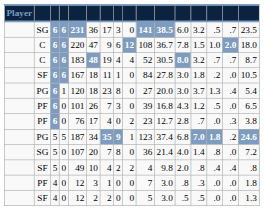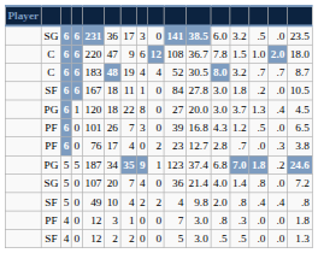 <table class="wikitable sortable" style="font-size: 95%; text-align:right;">
 <tr>
 <th style="background:#0C2340; color:#7D9CC0; border-top:#7D9CC0 3px solid; border-bottom:#7D9CC0 3px solid;">Player</th>
 <th style="background:#0C2340; color:#7D9CC0; border-top:#7D9CC0 3px solid; border-bottom:#7D9CC0 3px solid;"></th>
 <th style="background:#0C2340; color:#7D9CC0; border-top:#7D9CC0 3px solid; border-bottom:#7D9CC0 3px solid;"></th>
 <th style="background:#0C2340; color:#7D9CC0; border-top:#7D9CC0 3px solid; border-bottom:#7D9CC0 3px solid;"></th>
 <th style="background:#0C2340; color:#7D9CC0; border-top:#7D9CC0 3px solid; border-bottom:#7D9CC0 3px solid;"></th>
 <th style="background:#0C2340; color:#7D9CC0; border-top:#7D9CC0 3px solid; border-bottom:#7D9CC0 3px solid;"></th>
 <th style="background:#0C2340; color:#7D9CC0; border-top:#7D9CC0 3px solid; border-bottom:#7D9CC0 3px solid;"></th>
 <th style="background:#0C2340; color:#7D9CC0; border-top:#7D9CC0 3px solid; border-bottom:#7D9CC0 3px solid;"></th>
 <th style="background:#0C2340; color:#7D9CC0; border-top:#7D9CC0 3px solid; border-bottom:#7D9CC0 3px solid;"></th>
 <th style="background:#0C2340; color:#7D9CC0; border-top:#7D9CC0 3px solid; border-bottom:#7D9CC0 3px solid;"></th>
 <th style="background:#0C2340; color:#7D9CC0; border-top:#7D9CC0 3px solid; border-bottom:#7D9CC0 3px solid;"></th>
 <th style="background:#0C2340; color:#7D9CC0; border-top:#7D9CC0 3px solid; border-bottom:#7D9CC0 3px solid;"></th>
 <th style="background:#0C2340; color:#7D9CC0; border-top:#7D9CC0 3px solid; border-bottom:#7D9CC0 3px solid;"></th>
 <th style="background:#0C2340; color:#7D9CC0; border-top:#7D9CC0 3px solid; border-bottom:#7D9CC0 3px solid;"></th>
 <th style="background:#0C2340; color:#7D9CC0; border-top:#7D9CC0 3px solid; border-bottom:#7D9CC0 3px solid;"></th>
 <th style="background:#0C2340; color:#7D9CC0; border-top:#7D9CC0 3px solid; border-bottom:#7D9CC0 3px solid;"></th>
 </tr>
 <tr>
 <td style="text-align:left;"></td>
 <td style="text-align:center;">SG</td>
 <td style="background:#7D9CC0; color:#FFFFFF;"><strong>6</strong></td>
 <td style="background:#7D9CC0; color:#FFFFFF;"><strong>6</strong></td>
 <td style="background:#7D9CC0; color:#FFFFFF;"><strong>231</strong></td>
 <td>36</td>
 <td>17</td>
 <td>3</td>
 <td>0</td>
 <td style="background:#7D9CC0; color:#FFFFFF;"><strong>141</strong></td>
 <td style="background:#7D9CC0; color:#FFFFFF;"><strong>38.5</strong></td>
 <td>6.0</td>
 <td>3.2</td>
 <td>.5</td>
-<td>.7</td>
+<td>.0</td>
 <td>23.5</td>
 </tr>
 <tr>
 <td style="text-align:left;"></td>
 <td style="text-align:center;">C</td>
 <td style="background:#7D9CC0; color:#FFFFFF;"><strong>6</strong></td>
 <td style="background:#7D9CC0; color:#FFFFFF;"><strong>6</strong></td>
 <td>220</td>
 <td>47</td>
 <td>9</td>
 <td>6</td>
 <td style="background:#7D9CC0; color:#FFFFFF;"><strong>12</strong></td>
 <td>108</td>
 <td>36.7</td>
 <td>7.8</td>
 <td>1.5</td>
 <td>1.0</td>
 <td style="background:#7D9CC0; color:#FFFFFF;"><strong>2.0</strong></td>
 <td>18.0</td>
 </tr>
 <tr>
 <td style="text-align:left;"></td>
 <td style="text-align:center;">C</td>
 <td style="background:#7D9CC0; color:#FFFFFF;"><strong>6</strong></td>
 <td style="background:#7D9CC0; color:#FFFFFF;"><strong>6</strong></td>
 <td>183</td>
 <td style="background:#7D9CC0; color:#FFFFFF;"><strong>48</strong></td>
 <td>19</td>
 <td>4</td>
 <td>4</td>
 <td>52</td>
 <td>30.5</td>
 <td style="background:#7D9CC0; color:#FFFFFF;"><strong>8.0</strong></td>
 <td>3.2</td>
 <td>.7</td>
 <td>.7</td>
 <td>8.7</td>
 </tr>
 <tr>
 <td style="text-align:left;"></td>
 <td style="text-align:center;">SF</td>
 <td style="background:#7D9CC0; color:#FFFFFF;"><strong>6</strong></td>
 <td style="background:#7D9CC0; color:#FFFFFF;"><strong>6</strong></td>
 <td>167</td>
 <td>18</td>
 <td>11</td>
 <td>1</td>
 <td>0</td>
 <td>84</td>
 <td>27.8</td>
 <td>3.0</td>
 <td>1.8</td>
 <td>.2</td>
 <td>.0</td>
 <td>10.5</td>
 </tr>
 <tr>
 <td style="text-align:left;"></td>
 <td style="text-align:center;">PG</td>
 <td style="background:#7D9CC0; color:#FFFFFF;"><strong>6</strong></td>
 <td>1</td>
 <td>120</td>
 <td>18</td>
-<td>23</td>
+<td>22</td>
 <td>8</td>
 <td>0</td>
 <td>27</td>
 <td>20.0</td>
 <td>3.0</td>
 <td>3.7</td>
 <td>1.3</td>
 <td>.4</td>
-<td>5.4</td>
+<td>4.5</td>
 </tr>
 <tr>
 <td style="text-align:left;"></td>
 <td style="text-align:center;">PF</td>
 <td style="background:#7D9CC0; color:#FFFFFF;"><strong>6</strong></td>
 <td>0</td>
 <td>101</td>
 <td>26</td>
 <td>7</td>
 <td>3</td>
 <td>0</td>
 <td>39</td>
 <td>16.8</td>
 <td>4.3</td>
 <td>1.2</td>
 <td>.5</td>
 <td>.0</td>
 <td>6.5</td>
 </tr>
 <tr>
 <td style="text-align:left;"></td>
 <td style="text-align:center;">PF</td>
 <td style="background:#7D9CC0; color:#FFFFFF;"><strong>6</strong></td>
 <td>0</td>
 <td>76</td>
 <td>17</td>
 <td>4</td>
 <td>0</td>
 <td>2</td>
 <td>23</td>
 <td>12.7</td>
 <td>2.8</td>
 <td>.7</td>
 <td>.0</td>
 <td>.3</td>
 <td>3.8</td>
 </tr>
 <tr>
 <td style="text-align:left;"></td>
 <td style="text-align:center;">PG</td>
 <td>5</td>
 <td>5</td>
 <td>187</td>
 <td>34</td>
 <td style="background:#7D9CC0; color:#FFFFFF;"><strong>35</strong></td>
 <td style="background:#7D9CC0; color:#FFFFFF;"><strong>9</strong></td>
 <td>1</td>
 <td>123</td>
 <td>37.4</td>
 <td>6.8</td>
 <td style="background:#7D9CC0; color:#FFFFFF;"><strong>7.0</strong></td>
 <td style="background:#7D9CC0; color:#FFFFFF;"><strong>1.8</strong></td>
 <td>.2</td>
 <td style="background:#7D9CC0; color:#FFFFFF;"><strong>24.6</strong></td>
 </tr>
 <tr>
 <td style="text-align:left;"></td>
 <td style="text-align:center;">SG</td>
 <td>5</td>
 <td>0</td>
 <td>107</td>
 <td>20</td>
 <td>7</td>
-<td>8</td>
+<td>4</td>
 <td>0</td>
 <td>36</td>
 <td>21.4</td>
 <td>4.0</td>
 <td>1.4</td>
 <td>.8</td>
 <td>.0</td>
 <td>7.2</td>
 </tr>
 <tr>
 <td style="text-align:left;"></td>
 <td style="text-align:center;">SF</td>
 <td>5</td>
 <td>0</td>
 <td>49</td>
 <td>10</td>
 <td>4</td>
 <td>2</td>
 <td>2</td>
 <td>4</td>
 <td>9.8</td>
 <td>2.0</td>
 <td>.8</td>
 <td>.4</td>
 <td>.4</td>
 <td>.8</td>
 </tr>
 <tr>
 <td style="text-align:left;"></td>
 <td style="text-align:center;">PF</td>
 <td>4</td>
 <td>0</td>
 <td>12</td>
 <td>3</td>
 <td>1</td>
 <td>0</td>
 <td>0</td>
 <td>7</td>
 <td>3.0</td>
 <td>.8</td>
 <td>.3</td>
 <td>.0</td>
 <td>.0</td>
 <td>1.8</td>
 </tr>
 <tr>
 <td style="text-align:left;"></td>
 <td style="text-align:center;">SF</td>
 <td>4</td>
 <td>0</td>
 <td>12</td>
 <td>2</td>
 <td>2</td>
 <td>0</td>
 <td>0</td>
 <td>5</td>
 <td>3.0</td>
 <td>.5</td>
 <td>.5</td>
 <td>.0</td>
 <td>.0</td>
 <td>1.3</td>
 </tr>
 </table>
